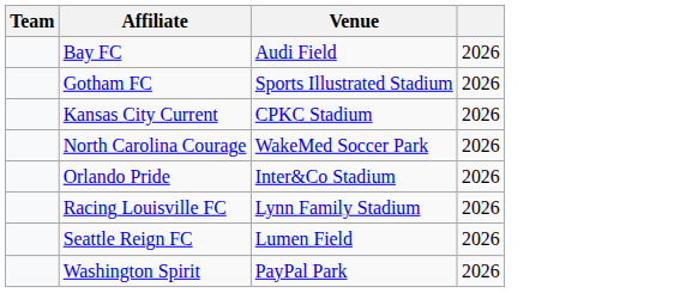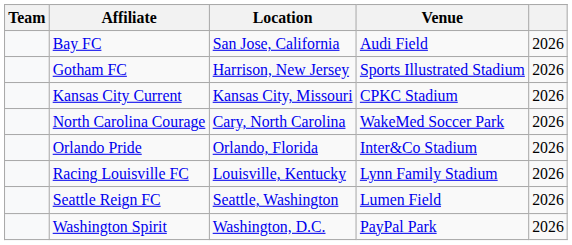 <table class="wikitable sortable plainrowheaders" style="font-size:95%">
 <tr>
 <th scope="col">Team</th>
 <th scope="col">Affiliate</th>
+<th scope="col" class="unsortable">Location</th>
 <th scope="col" class="unsortable">Venue</th>
 <th scope="col"></th>
 </tr>
 <tr>
 <th scope="row" style="background:#f8f9fa"></th>
 <td><a href='#'>Bay FC</a></td>
+<td><a href='#'>San Jose, California</a></td>
 <td><a href='#'>Audi Field</a></td>
 <td>2026</td>
 </tr>
 <tr>
 <th scope="row" style="background:#f8f9fa"></th>
 <td><a href='#'>Gotham FC</a></td>
+<td><a href='#'>Harrison, New Jersey</a></td>
 <td><a href='#'>Sports Illustrated Stadium</a></td>
 <td>2026</td>
 </tr>
 <tr>
 <th scope="row" style="background:#f8f9fa"></th>
 <td><a href='#'>Kansas City Current</a></td>
+<td><a href='#'>Kansas City, Missouri</a></td>
 <td><a href='#'>CPKC Stadium</a></td>
 <td>2026</td>
 </tr>
 <tr>
 <th scope="row" style="background:#f8f9fa"></th>
 <td><a href='#'>North Carolina Courage</a></td>
+<td><a href='#'>Cary, North Carolina</a></td>
 <td><a href='#'>WakeMed Soccer Park</a></td>
 <td>2026</td>
 </tr>
 <tr>
 <th scope="row" style="background:#f8f9fa"></th>
 <td><a href='#'>Orlando Pride</a></td>
+<td><a href='#'>Orlando, Florida</a></td>
 <td><a href='#'>Inter&Co Stadium</a></td>
 <td>2026</td>
 </tr>
 <tr>
 <th scope="row" style="background:#f8f9fa"></th>
 <td><a href='#'>Racing Louisville FC</a></td>
+<td><a href='#'>Louisville, Kentucky</a></td>
 <td><a href='#'>Lynn Family Stadium</a></td>
 <td>2026</td>
 </tr>
 <tr>
 <th scope="row" style="background:#f8f9fa"></th>
 <td><a href='#'>Seattle Reign FC</a></td>
+<td><a href='#'>Seattle, Washington</a></td>
 <td><a href='#'>Lumen Field</a></td>
 <td>2026</td>
 </tr>
 <tr>
 <th scope="row" style="background:#f8f9fa"></th>
 <td><a href='#'>Washington Spirit</a></td>
+<td><a href='#'>Washington, D.C.</a></td>
 <td><a href='#'>PayPal Park</a></td>
 <td>2026</td>
 </tr>
 </table>
